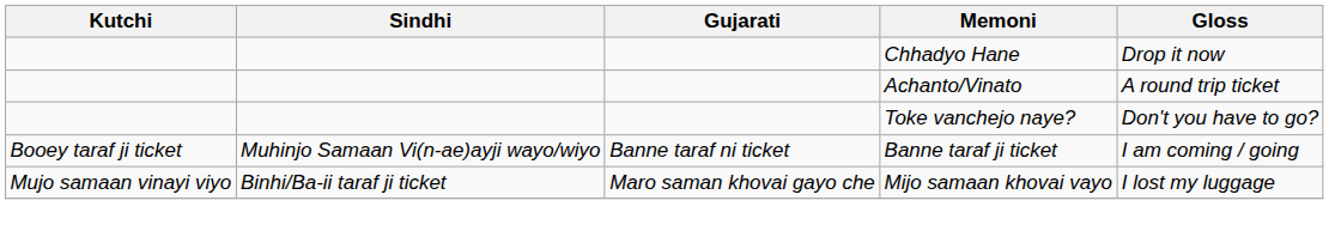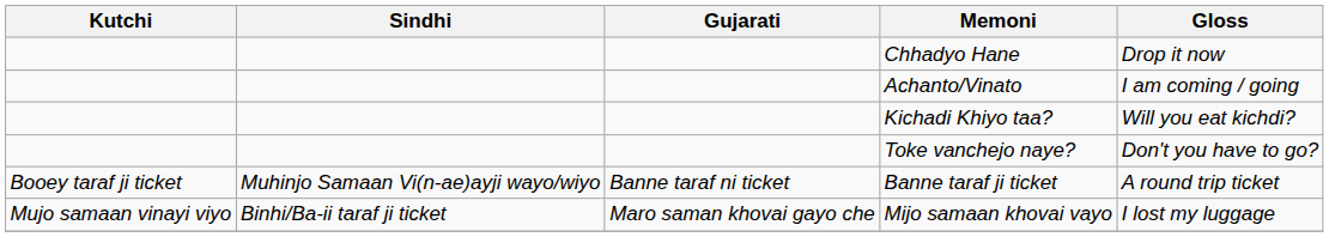 <table class=wikitable>
 <tr>
 <th scope="col">Kutchi</th>
 <th scope="col">Sindhi</th>
 <th scope="col">Gujarati</th>
 <th scope="col">Memoni</th>
 <th scope="col">Gloss</th>
 </tr>
 <tr>
 <td></td>
 <td></td>
 <td></td>
 <td><em>Chhadyo Hane</em></td>
 <td><em>Drop it now</em></td>
 </tr>
 <tr>
 <td></td>
 <td></td>
 <td></td>
 <td><em>Achanto/Vinato</em></td>
-<td><em>A round trip ticket</em></td>
+<td><em>I am coming / going</em></td>
+</tr>
+<tr>
+<td></td>
+<td></td>
+<td></td>
+<td><em>Kichadi Khiyo taa?</em></td>
+<td><em>Will you eat kichdi?</em></td>
 </tr>
 <tr>
 <td></td>
 <td></td>
 <td></td>
 <td><em>Toke vanchejo naye?</em></td>
 <td><em>Don't you have to go?</em></td>
 </tr>
 <tr>
 <td><em>Booey taraf ji ticket</em></td>
 <td><em>Muhinjo Samaan Vi(n-ae)ayji wayo/wiyo</em></td>
 <td><em>Banne taraf ni ticket</em></td>
 <td><em>Banne taraf ji ticket</em></td>
-<td><em>I am coming / going</em></td>
+<td><em>A round trip ticket</em></td>
 </tr>
 <tr>
 <td><em>Mujo samaan vinayi viyo</em></td>
 <td><em>Binhi/Ba-ii taraf ji ticket</em></td>
 <td><em>Maro saman khovai gayo che</em></td>
 <td><em>Mijo samaan khovai vayo</em></td>
 <td><em>I lost my luggage</em></td>
 </tr>
 <tr>
 </tr>
 </table>
